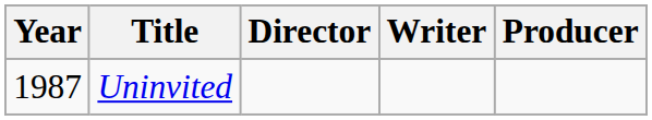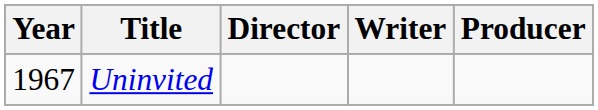 <table class="wikitable">
 <tr>
 <th>Year</th>
 <th>Title</th>
 <th>Director</th>
 <th>Writer</th>
 <th>Producer</th>
 </tr>
 <tr>
-<td>1987</td>
+<td>1967</td>
 <td><em><a href='#'>Uninvited</a></em></td>
 <td></td>
 <td></td>
 <td></td>
 </tr>
 </table>
